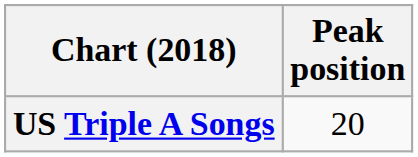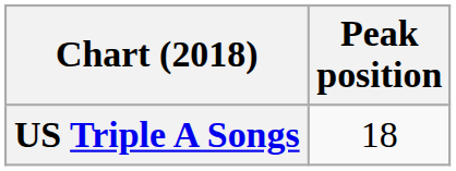 <table class="wikitable plainrowheaders" style="text-align:center">
 <tr>
 <th scope="col">Chart (2018)</th>
 <th scope="col">Peak<br>position</th>
 </tr>
 <tr>
 <th scope="row">US <a href='#'>Triple A Songs</a></th>
-<td>20</td>
+<td>18</td>
 </tr>
 </table>
